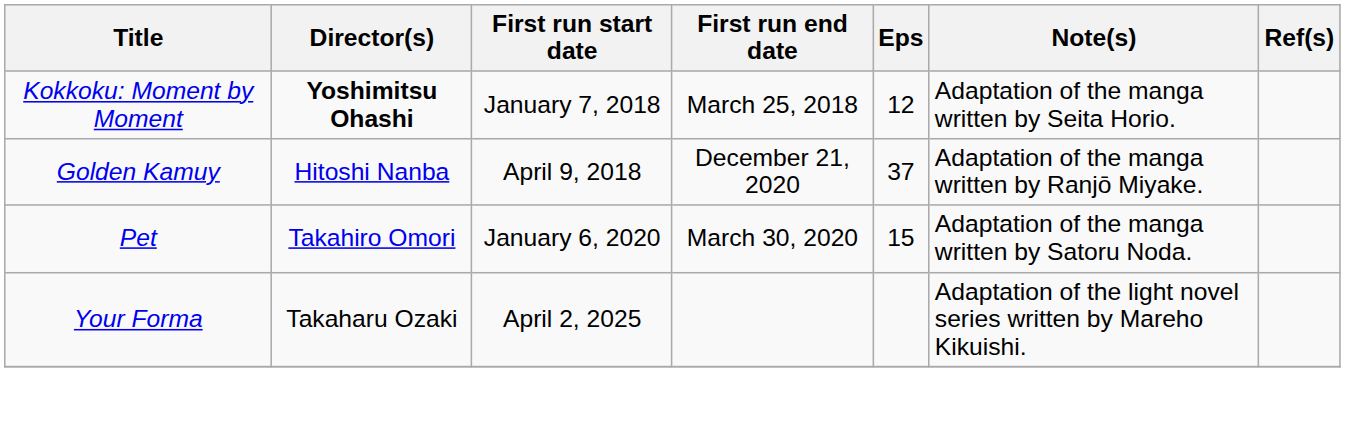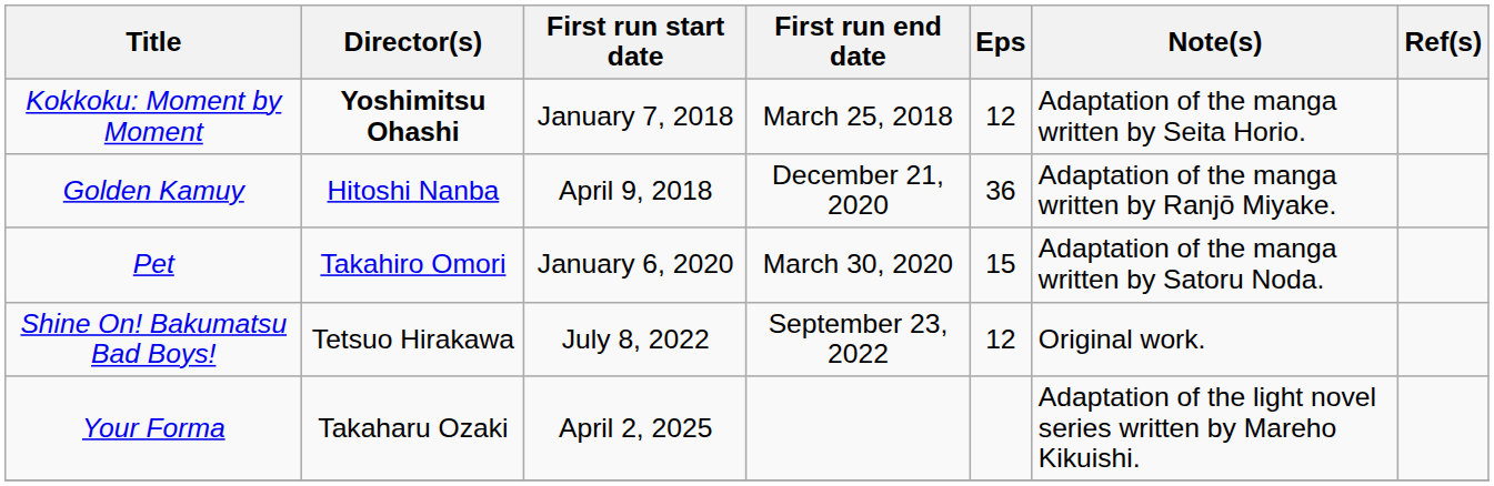 <table class="wikitable sortable" style="text-align:center; margin=auto; ">
 <tr>
 <th scope="col" width=20%>Title</th>
 <th scope="col" width=15%>Director(s)</th>
 <th scope="col" width=15%>First run start date</th>
 <th scope="col" width=15%>First run end date</th>
 <th scope="col" class="unsortable">Eps</th>
 <th scope="col" class="unsortable">Note(s)</th>
 <th scope="col" class="unsortable">Ref(s)</th>
 </tr>
 <tr>
 <td><em><a href='#'>Kokkoku: Moment by Moment</a></em></td>
 <td><strong>Yoshimitsu Ohashi</strong></td>
 <td>January 7, 2018</td>
 <td>March 25, 2018</td>
 <td>12</td>
 <td style="text-align:left;">Adaptation of the manga written by Seita Horio.</td>
 <td></td>
 </tr>
 <tr>
 <td><em><a href='#'>Golden Kamuy</a></em></td>
 <td><a href='#'>Hitoshi Nanba</a></td>
 <td>April 9, 2018</td>
 <td>December 21, 2020</td>
-<td>37</td>
+<td>36</td>
 <td style="text-align:left;">Adaptation of the manga written by Ranjō Miyake.</td>
 <td></td>
 </tr>
 <tr>
 <td><em><a href='#'>Pet</a></em></td>
 <td><a href='#'>Takahiro Omori</a></td>
 <td>January 6, 2020</td>
 <td>March 30, 2020</td>
 <td>15</td>
 <td style="text-align:left;">Adaptation of the manga written by Satoru Noda.</td>
+<td></td>
+</tr>
+<tr>
+<td><em><a href='#'>Shine On! Bakumatsu Bad Boys!</a></em></td>
+<td>Tetsuo Hirakawa</td>
+<td>July 8, 2022</td>
+<td>September 23, 2022</td>
+<td>12</td>
+<td style="text-align:left;">Original work.</td>
 <td></td>
 </tr>
 <tr>
 <td><em><a href='#'>Your Forma</a></em></td>
 <td>Takaharu Ozaki</td>
 <td>April 2, 2025</td>
 <td></td>
 <td></td>
 <td style="text-align:left;">Adaptation of the light novel series written by Mareho Kikuishi.</td>
 <td></td>
 </tr>
 <tr>
 </tr>
 </table>
